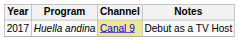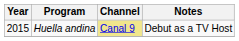 <table class="wikitable">
 <tr>
 <th>Year</th>
 <th>Program</th>
 <th>Channel</th>
 <th>Notes</th>
 </tr>
 <tr>
-<td>2017</td>
+<td>2015</td>
 <td><em>Huella andina</em></td>
 <td style="background: khaki;"><a href='#'>Canal 9</a></td>
 <td>Debut as a TV Host</td>
 </tr>
 <tr>
 </tr>
 </table>
